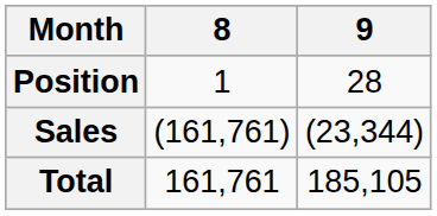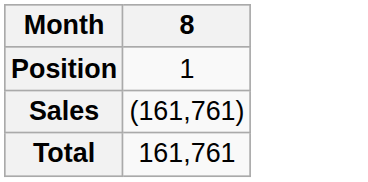 <table class="wikitable">
 <tr>
 <th>Month</th>
 <th>8</th>
-<th>9</th>
 </tr>
 <tr>
 <th>Position</th>
 <td align="center">1</td>
-<td align="center">28</td>
 </tr>
 <tr>
 <th align="center">Sales</th>
 <td align="center">(161,761)</td>
-<td align="center">(23,344)</td>
 </tr>
 <tr>
 <th align="center">Total</th>
 <td align="center">161,761</td>
-<td align="center">185,105</td>
 </tr>
 </table>
